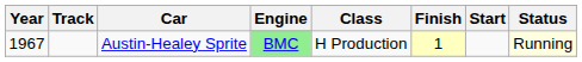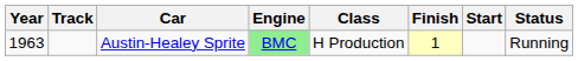 <table class="wikitable" style="text-align:center; font-size:90%">
 <tr>
 <th>Year</th>
 <th>Track</th>
 <th>Car</th>
 <th>Engine</th>
 <th>Class</th>
 <th>Finish</th>
 <th>Start</th>
 <th>Status</th>
 </tr>
 <tr>
-<td>1967</td>
+<td>1963</td>
 <td></td>
 <td><a href='#'>Austin-Healey Sprite</a></td>
 <td style="background: lightgreen;"><a href='#'>BMC</a></td>
 <td>H Production</td>
 <td style="background:#FFFFBF;">1</td>
 <td></td>
-<td style="background: lightyellow;">Running</td>
+<td>Running</td>
 </tr>
 </table>
